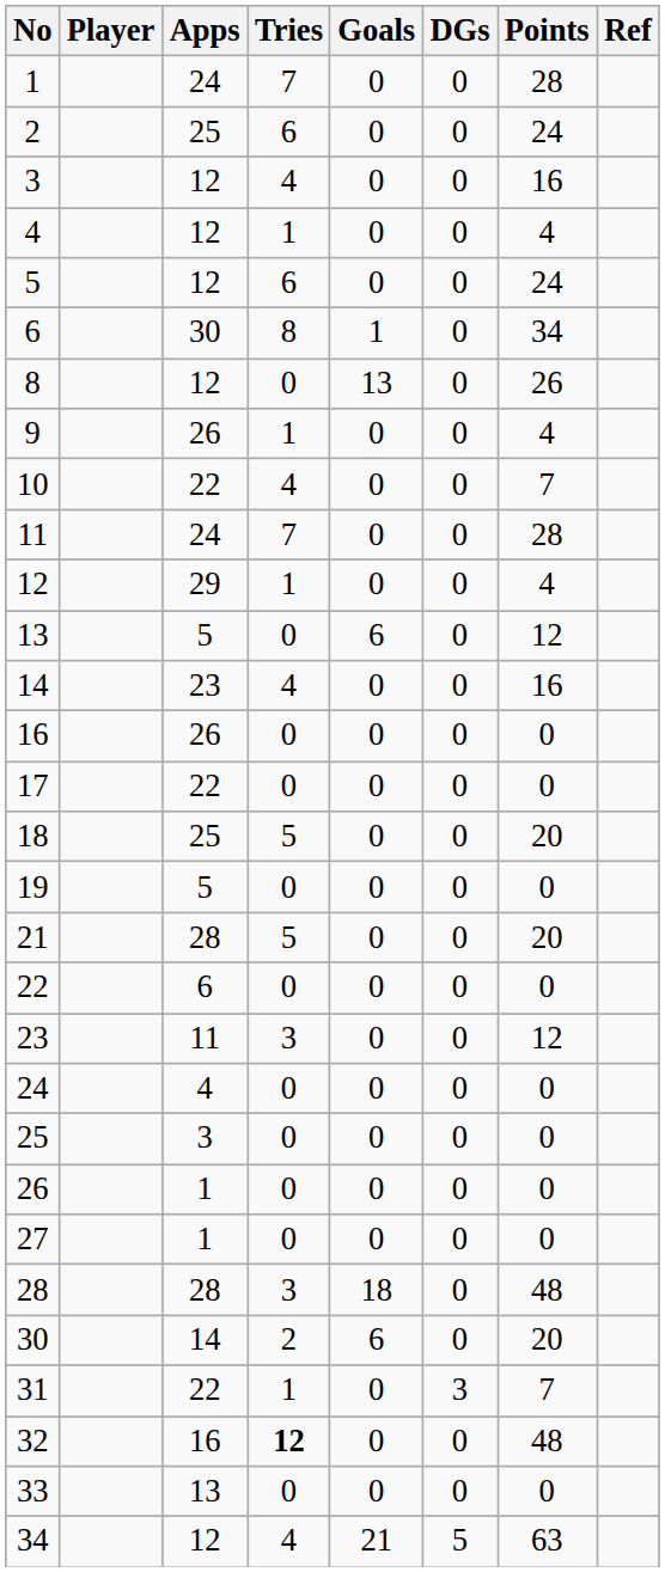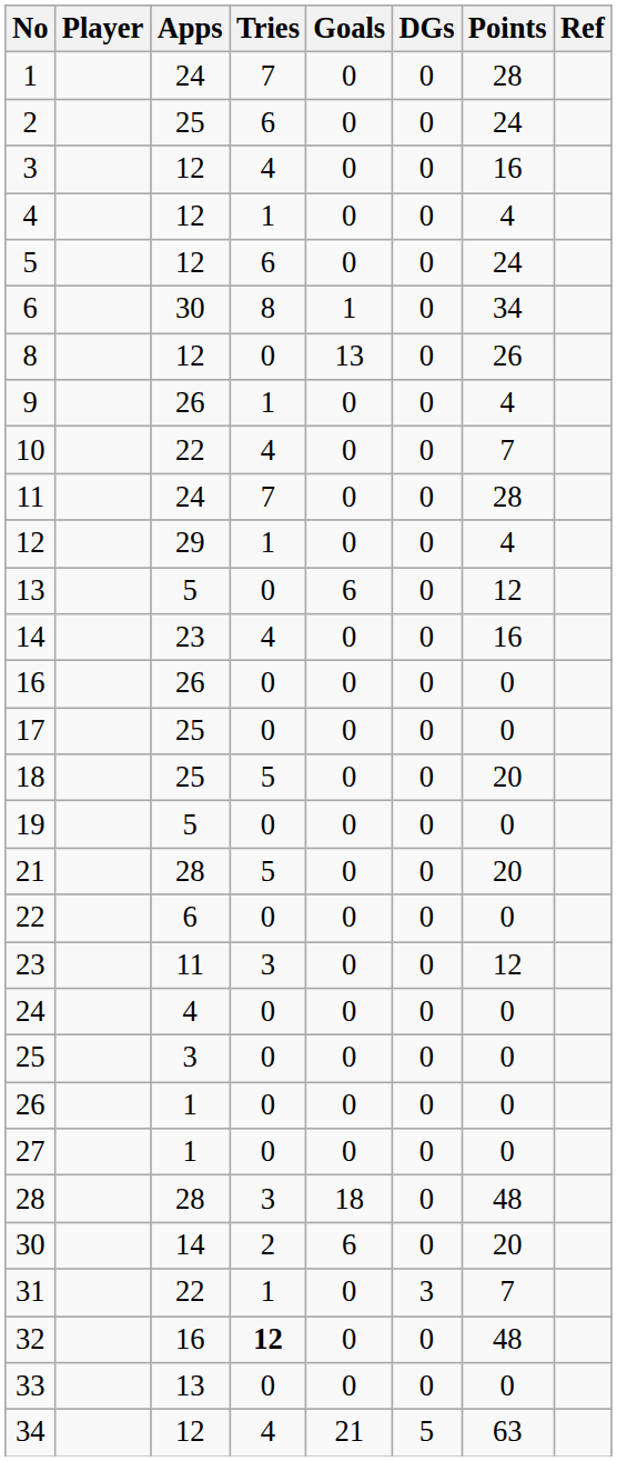 <table class="wikitable sortable" style="text-align:center;">
 <tr>
 <th><strong>No</strong></th>
 <th><strong>Player</strong></th>
 <th><strong>Apps</strong></th>
 <th><strong>Tries</strong></th>
 <th><strong>Goals</strong></th>
 <th><strong>DGs</strong></th>
 <th><strong>Points</strong></th>
 <th class=unsortable><strong>Ref</strong></th>
 </tr>
 <tr>
 <td>1</td>
 <td align=left></td>
 <td>24</td>
 <td>7</td>
 <td>0</td>
 <td>0</td>
 <td>28</td>
 <td></td>
 </tr>
 <tr>
 <td>2</td>
 <td align=left></td>
 <td>25</td>
 <td>6</td>
 <td>0</td>
 <td>0</td>
 <td>24</td>
 <td></td>
 </tr>
 <tr>
 <td>3</td>
 <td align=left></td>
 <td>12</td>
 <td>4</td>
 <td>0</td>
 <td>0</td>
 <td>16</td>
 <td></td>
 </tr>
 <tr>
 <td>4</td>
 <td align=left></td>
 <td>12</td>
 <td>1</td>
 <td>0</td>
 <td>0</td>
 <td>4</td>
 <td></td>
 </tr>
 <tr>
 <td>5</td>
 <td align=left></td>
 <td>12</td>
 <td>6</td>
 <td>0</td>
 <td>0</td>
 <td>24</td>
 <td></td>
 </tr>
 <tr>
 <td>6</td>
 <td align=left></td>
 <td>30</td>
 <td>8</td>
 <td>1</td>
 <td>0</td>
 <td>34</td>
 <td></td>
 </tr>
 <tr>
 <td>8</td>
 <td align=left></td>
 <td>12</td>
 <td>0</td>
 <td>13</td>
 <td>0</td>
 <td>26</td>
 <td></td>
 </tr>
 <tr>
 <td>9</td>
 <td align=left></td>
 <td>26</td>
 <td>1</td>
 <td>0</td>
 <td>0</td>
 <td>4</td>
 <td></td>
 </tr>
 <tr>
 <td>10</td>
 <td align=left></td>
 <td>22</td>
 <td>4</td>
 <td>0</td>
 <td>0</td>
 <td>7</td>
 <td></td>
 </tr>
 <tr>
 <td>11</td>
 <td align=left></td>
 <td>24</td>
 <td>7</td>
 <td>0</td>
 <td>0</td>
 <td>28</td>
 <td></td>
 </tr>
 <tr>
 <td>12</td>
 <td align=left></td>
 <td>29</td>
 <td>1</td>
 <td>0</td>
 <td>0</td>
 <td>4</td>
 <td></td>
 </tr>
 <tr>
 <td>13</td>
 <td align=left></td>
 <td>5</td>
 <td>0</td>
 <td>6</td>
 <td>0</td>
 <td>12</td>
 <td></td>
 </tr>
 <tr>
 <td>14</td>
 <td align=left></td>
 <td>23</td>
 <td>4</td>
 <td>0</td>
 <td>0</td>
 <td>16</td>
 <td></td>
 </tr>
 <tr>
 <td>16</td>
 <td align=left></td>
 <td>26</td>
 <td>0</td>
 <td>0</td>
 <td>0</td>
 <td>0</td>
 <td></td>
 </tr>
 <tr>
 <td>17</td>
 <td align=left></td>
-<td>22</td>
+<td>25</td>
 <td>0</td>
 <td>0</td>
 <td>0</td>
 <td>0</td>
 <td></td>
 </tr>
 <tr>
 <td>18</td>
 <td align=left></td>
 <td>25</td>
 <td>5</td>
 <td>0</td>
 <td>0</td>
 <td>20</td>
 <td></td>
 </tr>
 <tr>
 <td>19</td>
 <td align=left></td>
 <td>5</td>
 <td>0</td>
 <td>0</td>
 <td>0</td>
 <td>0</td>
 <td></td>
 </tr>
 <tr>
 <td>21</td>
 <td align=left></td>
 <td>28</td>
 <td>5</td>
 <td>0</td>
 <td>0</td>
 <td>20</td>
 <td></td>
 </tr>
 <tr>
 <td>22</td>
 <td align=left></td>
 <td>6</td>
 <td>0</td>
 <td>0</td>
 <td>0</td>
 <td>0</td>
 <td></td>
 </tr>
 <tr>
 <td>23</td>
 <td align=left></td>
 <td>11</td>
 <td>3</td>
 <td>0</td>
 <td>0</td>
 <td>12</td>
 <td></td>
 </tr>
 <tr>
 <td>24</td>
 <td align=left></td>
 <td>4</td>
 <td>0</td>
 <td>0</td>
 <td>0</td>
 <td>0</td>
 <td></td>
 </tr>
 <tr>
 <td>25</td>
 <td align=left></td>
 <td>3</td>
 <td>0</td>
 <td>0</td>
 <td>0</td>
 <td>0</td>
 <td></td>
 </tr>
 <tr>
 <td>26</td>
 <td align=left></td>
 <td>1</td>
 <td>0</td>
 <td>0</td>
 <td>0</td>
 <td>0</td>
 <td></td>
 </tr>
 <tr>
 <td>27</td>
 <td align=left></td>
 <td>1</td>
 <td>0</td>
 <td>0</td>
 <td>0</td>
 <td>0</td>
 <td></td>
 </tr>
 <tr>
 <td>28</td>
 <td align=left></td>
 <td>28</td>
 <td>3</td>
 <td>18</td>
 <td>0</td>
 <td>48</td>
 <td></td>
 </tr>
 <tr>
 <td>30</td>
 <td align=left></td>
 <td>14</td>
 <td>2</td>
 <td>6</td>
 <td>0</td>
 <td>20</td>
 <td></td>
 </tr>
 <tr>
 <td>31</td>
 <td align=left></td>
 <td>22</td>
 <td>1</td>
 <td>0</td>
 <td>3</td>
 <td>7</td>
 <td></td>
 </tr>
 <tr>
 <td>32</td>
 <td align=left></td>
 <td>16</td>
 <td><strong>12</strong></td>
 <td>0</td>
 <td>0</td>
 <td>48</td>
 <td></td>
 </tr>
 <tr>
 <td>33</td>
 <td align=left></td>
 <td>13</td>
 <td>0</td>
 <td>0</td>
 <td>0</td>
 <td>0</td>
 <td></td>
 </tr>
 <tr>
 <td>34</td>
 <td align=left></td>
 <td>12</td>
 <td>4</td>
 <td>21</td>
 <td>5</td>
 <td>63</td>
 <td></td>
 </tr>
 </table>
